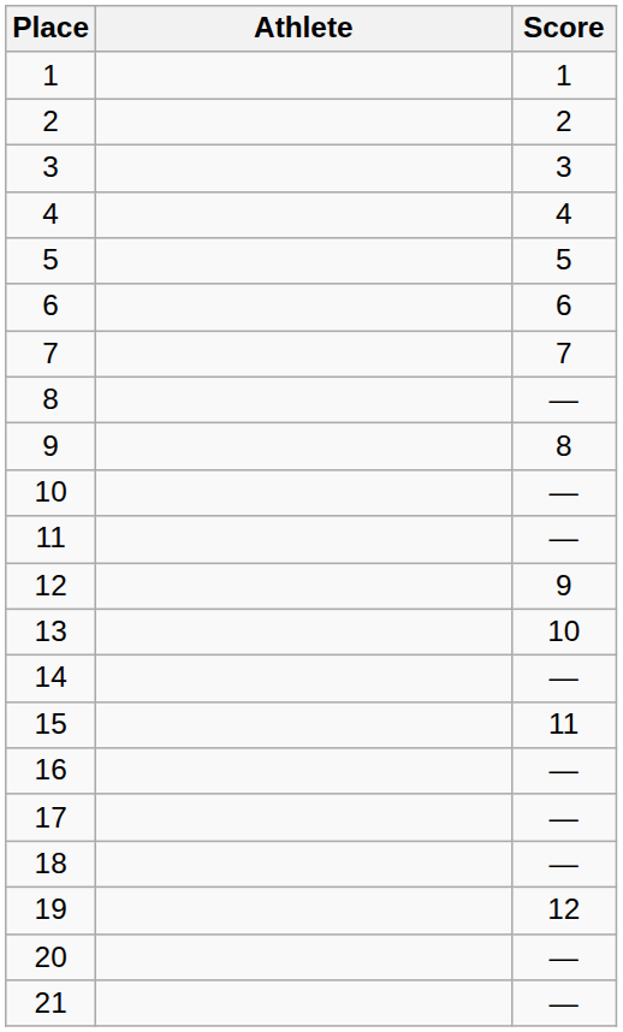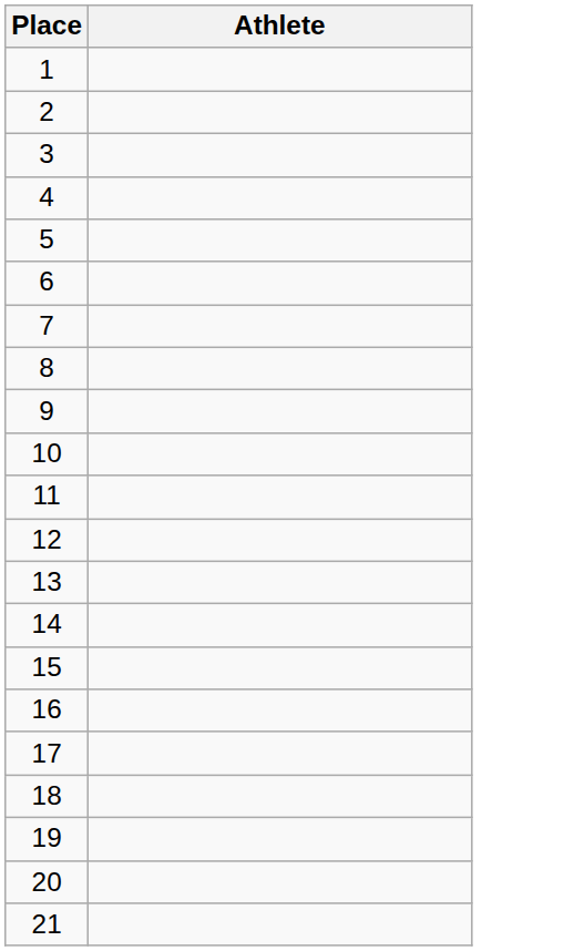 <table class=wikitable style="text-align:center">
 <tr>
 <th width=20>Place</th>
 <th width=220>Athlete</th>
-<th width=50>Score</th>
 </tr>
 <tr>
 <td>1</td>
 <td align=left></td>
-<td>1</td>
 </tr>
 <tr>
 <td>2</td>
 <td align=left></td>
-<td>2</td>
 </tr>
 <tr>
 <td>3</td>
 <td align=left></td>
-<td>3</td>
 </tr>
 <tr>
 <td>4</td>
 <td align=left></td>
-<td>4</td>
 </tr>
 <tr>
 <td>5</td>
 <td align=left></td>
-<td>5</td>
 </tr>
 <tr>
 <td>6</td>
 <td align=left></td>
-<td>6</td>
 </tr>
 <tr>
 <td>7</td>
 <td align=left></td>
-<td>7</td>
 </tr>
 <tr>
 <td>8</td>
 <td align=left><em></em></td>
-<td>—</td>
 </tr>
 <tr>
 <td>9</td>
 <td align=left></td>
-<td>8</td>
 </tr>
 <tr>
 <td>10</td>
 <td align=left><em></em></td>
-<td>—</td>
 </tr>
 <tr>
 <td>11</td>
 <td align=left><em></em></td>
-<td>—</td>
 </tr>
 <tr>
 <td>12</td>
 <td align=left></td>
-<td>9</td>
 </tr>
 <tr>
 <td>13</td>
 <td align=left></td>
-<td>10</td>
 </tr>
 <tr>
 <td>14</td>
 <td align=left><em></em></td>
-<td>—</td>
 </tr>
 <tr>
 <td>15</td>
 <td align=left></td>
-<td>11</td>
 </tr>
 <tr>
 <td>16</td>
 <td align=left><em></em></td>
-<td>—</td>
 </tr>
 <tr>
 <td>17</td>
 <td align=left><em></em></td>
-<td>—</td>
 </tr>
 <tr>
 <td>18</td>
 <td align=left><em></em></td>
-<td>—</td>
 </tr>
 <tr>
 <td>19</td>
 <td align=left></td>
-<td>12</td>
 </tr>
 <tr>
 <td>20</td>
 <td align=left><em></em></td>
-<td>—</td>
 </tr>
 <tr>
 <td>21</td>
 <td align=left><em></em></td>
-<td>—</td>
 </tr>
 </table>
